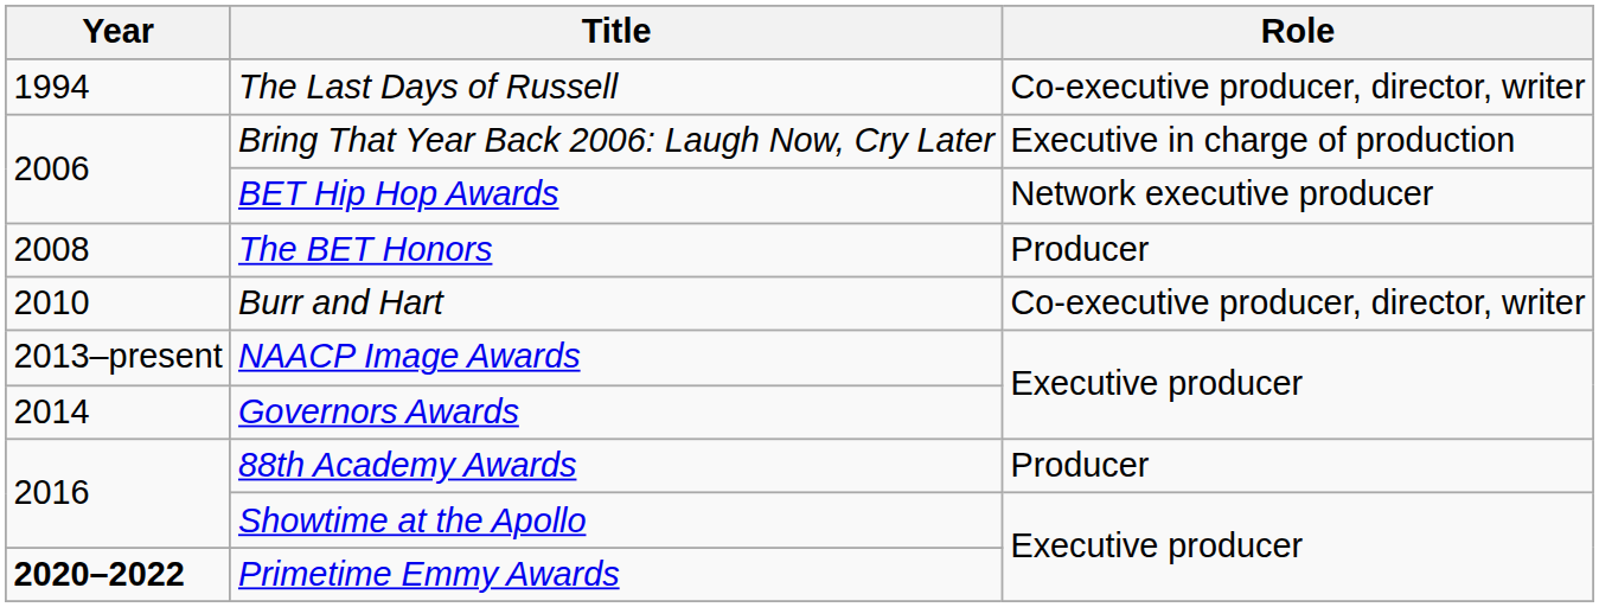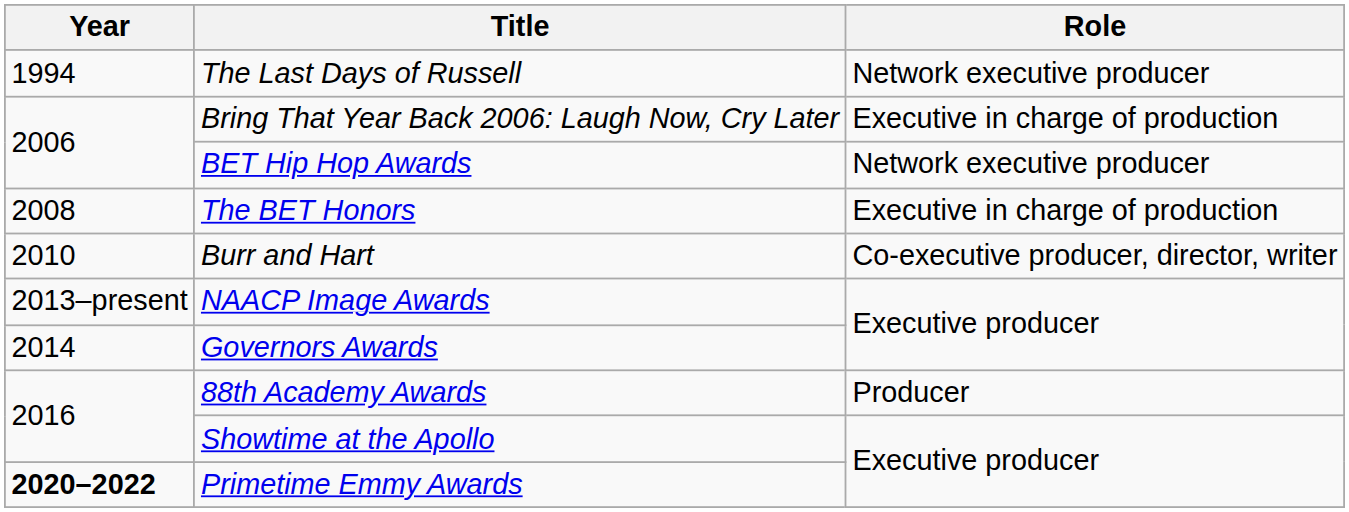 <table class = "wikitable">
 <tr>
 <th>Year</th>
 <th>Title</th>
 <th>Role</th>
 </tr>
 <tr>
 <td>1994</td>
 <td><em>The Last Days of Russell</em></td>
-<td>Co-executive producer, director, writer</td>
+<td>Network executive producer</td>
 </tr>
 <tr>
 <td rowspan=2>2006</td>
 <td><em>Bring That Year Back 2006: Laugh Now, Cry Later</em></td>
 <td>Executive in charge of production</td>
 </tr>
 <tr>
 <td><em><a href='#'>BET Hip Hop Awards</a></em></td>
 <td>Network executive producer</td>
 </tr>
 <tr>
 <td>2008</td>
 <td><em><a href='#'>The BET Honors</a></em></td>
-<td>Producer</td>
+<td>Executive in charge of production</td>
 </tr>
 <tr>
 <td>2010</td>
 <td><em>Burr and Hart</em></td>
 <td>Co-executive producer, director, writer</td>
 </tr>
 <tr>
 <td>2013–present</td>
 <td><em><a href='#'>NAACP Image Awards</a></em></td>
 <td rowspan=2>Executive producer</td>
 </tr>
 <tr>
 <td>2014</td>
 <td><em><a href='#'>Governors Awards</a></em></td>
 </tr>
 <tr>
 <td rowspan=2>2016</td>
 <td><em><a href='#'>88th Academy Awards</a></em></td>
 <td>Producer</td>
 </tr>
 <tr>
 <td><em><a href='#'>Showtime at the Apollo</a></em></td>
 <td rowspan=2>Executive producer</td>
 </tr>
 <tr>
 <td><strong>2020–2022</strong></td>
 <td><em><a href='#'>Primetime Emmy Awards</a></em></td>
 </tr>
 </table>
